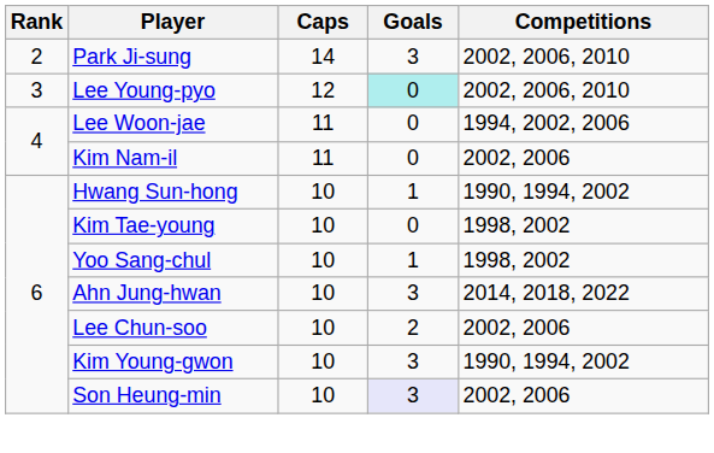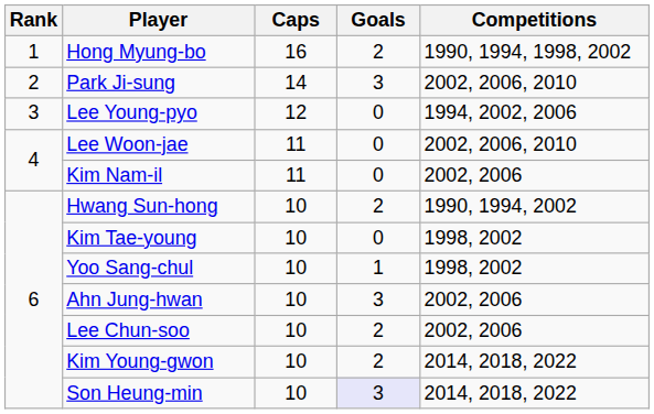 <table class="wikitable sortable" style="text-align:left;">
 <tr>
 <th width="30">Rank</th>
 <th width="150">Player</th>
 <th width="60">Caps</th>
 <th width="60">Goals</th>
 <th width="180">Competitions</th>
+</tr>
+<tr>
+<td align=center>1</td>
+<td><a href='#'>Hong Myung-bo</a></td>
+<td align=center>16</td>
+<td align=center>2</td>
+<td>1990, 1994, 1998, 2002</td>
 </tr>
 <tr>
 <td align=center>2</td>
 <td><a href='#'>Park Ji-sung</a></td>
 <td align=center>14</td>
 <td align=center>3</td>
 <td>2002, 2006, 2010</td>
 </tr>
 <tr>
 <td align=center>3</td>
 <td><a href='#'>Lee Young-pyo</a></td>
 <td align=center>12</td>
-<td align=center style="background: paleturquoise;">0</td>
-<td>2002, 2006, 2010</td>
+<td align=center>0</td>
+<td>1994, 2002, 2006</td>
 </tr>
 <tr>
 <td rowspan=2 align=center>4</td>
 <td><a href='#'>Lee Woon-jae</a></td>
 <td align=center>11</td>
 <td align=center>0</td>
-<td>1994, 2002, 2006</td>
+<td>2002, 2006, 2010</td>
 </tr>
 <tr>
 <td><a href='#'>Kim Nam-il</a></td>
 <td align=center>11</td>
 <td align=center>0</td>
 <td>2002, 2006</td>
 </tr>
 <tr>
 <td rowspan=7 align=center>6</td>
 <td><a href='#'>Hwang Sun-hong</a></td>
 <td align=center>10</td>
-<td align=center>1</td>
+<td align=center>2</td>
 <td>1990, 1994, 2002</td>
 </tr>
 <tr>
 <td><a href='#'>Kim Tae-young</a></td>
 <td align=center>10</td>
 <td align=center>0</td>
 <td>1998, 2002</td>
 </tr>
 <tr>
 <td><a href='#'>Yoo Sang-chul</a></td>
 <td align=center>10</td>
 <td align=center>1</td>
 <td>1998, 2002</td>
 </tr>
 <tr>
 <td><a href='#'>Ahn Jung-hwan</a></td>
 <td align=center>10</td>
 <td align=center>3</td>
-<td>2014, 2018, 2022</td>
+<td>2002, 2006</td>
 </tr>
 <tr>
 <td><a href='#'>Lee Chun-soo</a></td>
 <td align=center>10</td>
 <td align=center>2</td>
 <td>2002, 2006</td>
 </tr>
 <tr>
 <td><a href='#'>Kim Young-gwon</a></td>
 <td align=center>10</td>
-<td align=center>3</td>
-<td>1990, 1994, 2002</td>
+<td align=center>2</td>
+<td>2014, 2018, 2022</td>
 </tr>
 <tr>
 <td><a href='#'>Son Heung-min</a></td>
 <td align=center>10</td>
 <td align=center style="background: lavender;">3</td>
-<td>2002, 2006</td>
+<td>2014, 2018, 2022</td>
 </tr>
 </table>
